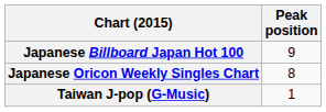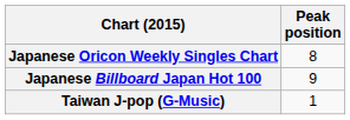 <table class="wikitable plainrowheaders sortable" style="text-align:center;">
 <tr>
 <th scope="col">Chart (2015)</th>
 <th scope="col">Peak<br>position</th>
 </tr>
 <tr>
+<th scope="row">Japanese <a href='#'>Oricon Weekly Singles Chart</a></th>
+<td>8</td>
+</tr>
+<tr>
 <th scope="row">Japanese <a href='#'><em>Billboard</em> Japan Hot 100</a></th>
 <td>9</td>
-</tr>
-<tr>
-<th scope="row">Japanese <a href='#'>Oricon Weekly Singles Chart</a></th>
-<td>8</td>
 </tr>
 <tr>
 <th scope="row">Taiwan J-pop (<a href='#'>G-Music</a>)</th>
 <td>1</td>
 </tr>
 </table>
